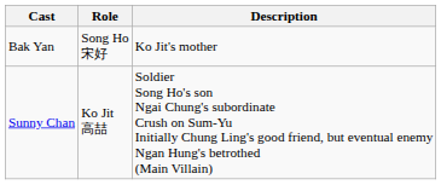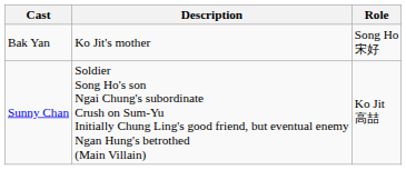 <table class="wikitable">
 <tr>
 <th>Cast</th>
+<th>Description</th>
 <th>Role</th>
-<th>Description</th>
 </tr>
 <tr>
 <td>Bak Yan</td>
+<td>Ko Jit's mother</td>
 <td>Song Ho<br>宋好</td>
-<td>Ko Jit's mother</td>
 </tr>
 <tr>
 <td><a href='#'>Sunny Chan</a></td>
+<td>Soldier <br>Song Ho's son<br>Ngai Chung's subordinate <br>Crush on Sum-Yu <br>Initially Chung Ling's good friend, but eventual enemy <br>Ngan Hung's betrothed <br>(Main Villain)</td>
 <td>Ko Jit <br> 高喆</td>
-<td>Soldier <br>Song Ho's son<br>Ngai Chung's subordinate <br>Crush on Sum-Yu <br>Initially Chung Ling's good friend, but eventual enemy <br>Ngan Hung's betrothed <br>(Main Villain)</td>
 </tr>
 </table>
